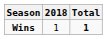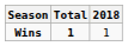 <table class="wikitable">
 <tr style="background:#ffc;">
 <th>Season</th>
+<th>Total</th>
 <th>2018</th>
-<th>Total</th>
 </tr>
 <tr align=center>
 <td><strong>Wins</strong></td>
+<td><strong>1</strong></td>
 <td>1</td>
-<td><strong>1</strong></td>
 </tr>
 </table>
